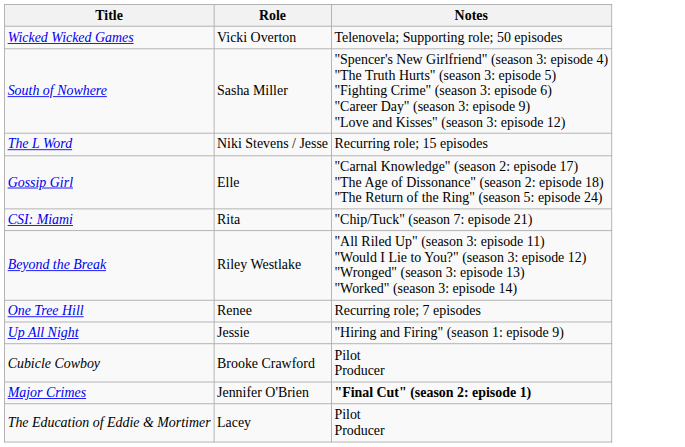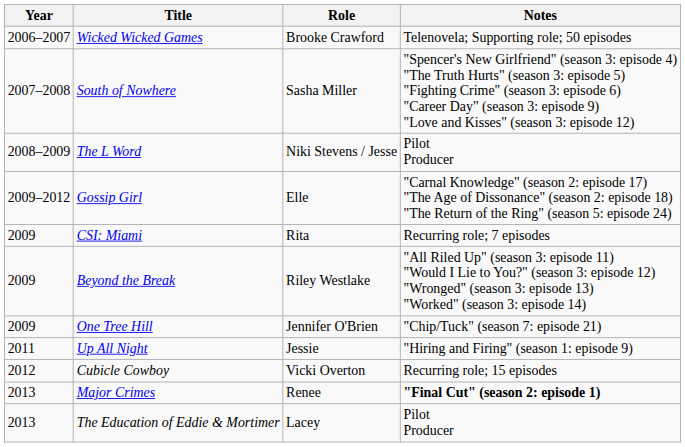 <table class="wikitable sortable">
 <tr>
+<th>Year</th>
 <th>Title</th>
 <th>Role</th>
 <th class="unsortable">Notes</th>
 </tr>
 <tr>
+<td>2006–2007</td>
 <td><em><a href='#'>Wicked Wicked Games</a></em></td>
-<td>Vicki Overton</td>
+<td>Brooke Crawford</td>
 <td>Telenovela; Supporting role; 50 episodes</td>
 </tr>
 <tr>
+<td>2007–2008</td>
 <td><em><a href='#'>South of Nowhere</a></em></td>
 <td>Sasha Miller</td>
 <td>"Spencer's New Girlfriend" (season 3: episode 4)<br>"The Truth Hurts" (season 3: episode 5)<br>"Fighting Crime" (season 3: episode 6)<br>"Career Day" (season 3: episode 9)<br>"Love and Kisses" (season 3: episode 12)</td>
 </tr>
 <tr>
+<td>2008–2009</td>
 <td><em><a href='#'>The L Word</a></em></td>
 <td>Niki Stevens / Jesse</td>
-<td>Recurring role; 15 episodes</td>
+<td>Pilot<br>Producer</td>
 </tr>
 <tr>
+<td>2009–2012</td>
 <td><em><a href='#'>Gossip Girl</a></em></td>
 <td>Elle</td>
 <td>"Carnal Knowledge" (season 2: episode 17)<br>"The Age of Dissonance" (season 2: episode 18)<br>"The Return of the Ring" (season 5: episode 24)</td>
 </tr>
 <tr>
+<td>2009</td>
 <td><em><a href='#'>CSI: Miami</a></em></td>
 <td>Rita</td>
-<td>"Chip/Tuck" (season 7: episode 21)</td>
+<td>Recurring role; 7 episodes</td>
 </tr>
 <tr>
+<td>2009</td>
 <td><em><a href='#'>Beyond the Break</a></em></td>
 <td>Riley Westlake</td>
 <td>"All Riled Up" (season 3: episode 11)<br>"Would I Lie to You?" (season 3: episode 12)<br>"Wronged" (season 3: episode 13)<br>"Worked" (season 3: episode 14)</td>
 </tr>
 <tr>
+<td>2009</td>
 <td><em><a href='#'>One Tree Hill</a></em></td>
-<td>Renee</td>
-<td>Recurring role; 7 episodes</td>
+<td>Jennifer O'Brien</td>
+<td>"Chip/Tuck" (season 7: episode 21)</td>
 </tr>
 <tr>
+<td>2011</td>
 <td><em><a href='#'>Up All Night</a></em></td>
 <td>Jessie</td>
 <td>"Hiring and Firing" (season 1: episode 9)</td>
 </tr>
 <tr>
+<td>2012</td>
 <td><em>Cubicle Cowboy</em></td>
-<td>Brooke Crawford</td>
-<td>Pilot<br>Producer</td>
+<td>Vicki Overton</td>
+<td>Recurring role; 15 episodes</td>
 </tr>
 <tr>
+<td>2013</td>
 <td><em><a href='#'>Major Crimes</a></em></td>
-<td>Jennifer O'Brien</td>
+<td>Renee</td>
 <td><strong>"Final Cut" (season 2: episode 1)</strong></td>
 </tr>
 <tr>
+<td>2013</td>
 <td><em>The Education of Eddie & Mortimer</em></td>
 <td>Lacey</td>
 <td>Pilot<br>Producer</td>
 </tr>
 </table>
